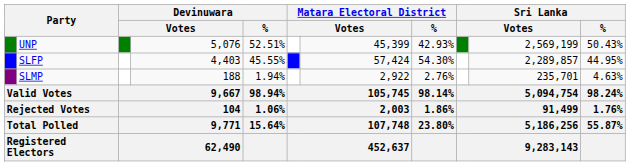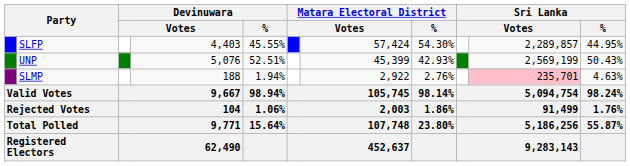 <table class="wikitable">
 <tr>
 <th colspan="2" width="144px"rowspan="2">Party</th>
 <th colspan="3" width="216px">Devinuwara</th>
 <th colspan="3" width="216px"><a href='#'>Matara Electoral District</a></th>
 <th colspan="3" width="216px">Sri Lanka</th>
 </tr>
 <tr>
 <th colspan="2" width="144px">Votes</th>
 <th>%</th>
 <th colspan="2" width="144px">Votes</th>
 <th>%</th>
 <th colspan="2" width="144px">Votes</th>
 <th>%</th>
 </tr>
 <tr>
+<td style="background-color:blue;" width="10px"></td>
+<td style="text-align:left;"><a href='#'>SLFP</a></td>
+<td style="background-color:white;" width="10px"></td>
+<td style="text-align:right;">4,403</td>
+<td style="text-align:right;">45.55%</td>
+<td style="background-color:blue;" width="10px"></td>
+<td style="text-align:right;">57,424</td>
+<td style="text-align:right;">54.30%</td>
+<td style="background-color:white;" width="10px"></td>
+<td style="text-align:right;">2,289,857</td>
+<td style="text-align:right;">44.95%</td>
+</tr>
+<tr>
 <td style="background-color:green;" width="10px"></td>
 <td style="text-align:left;"><a href='#'>UNP</a></td>
 <td style="background-color:green;" width="10px"></td>
 <td style="text-align:right;">5,076</td>
 <td style="text-align:right;">52.51%</td>
 <td style="background-color:white;" width="10px"></td>
 <td style="text-align:right;">45,399</td>
 <td style="text-align:right;">42.93%</td>
 <td style="background-color:green;" width="10px"></td>
 <td style="text-align:right;">2,569,199</td>
 <td style="text-align:right;">50.43%</td>
 </tr>
 <tr>
-<td style="background-color:blue;" width="10px"></td>
-<td style="text-align:left;"><a href='#'>SLFP</a></td>
-<td style="background-color:white;" width="10px"></td>
-<td style="text-align:right;">4,403</td>
-<td style="text-align:right;">45.55%</td>
-<td style="background-color:blue;" width="10px"></td>
-<td style="text-align:right;">57,424</td>
-<td style="text-align:right;">54.30%</td>
-<td style="background-color:white;" width="10px"></td>
-<td style="text-align:right;">2,289,857</td>
-<td style="text-align:right;">44.95%</td>
-</tr>
-<tr>
 <td style="background-color:purple;" width="10px"></td>
 <td style="text-align:left;"><a href='#'>SLMP</a></td>
 <td style="background-color:white;" width="10px"></td>
 <td style="text-align:right;">188</td>
 <td style="text-align:right;">1.94%</td>
 <td style="background-color:white;" width="10px"></td>
 <td style="text-align:right;">2,922</td>
 <td style="text-align:right;">2.76%</td>
 <td style="background-color:white;" width="10px"></td>
-<td style="text-align:right;">235,701</td>
+<td style="background: pink; text-align:right;">235,701</td>
 <td style="text-align:right;">4.63%</td>
 </tr>
 <tr>
 <th colspan="2" width="144px"style="text-align:left;">Valid Votes</th>
 <th style="text-align:right;"colspan="2" width="144px">9,667</th>
 <th style="text-align:right;">98.94%</th>
 <th style="text-align:right;"colspan="2" width="144px">105,745</th>
 <th style="text-align:right;">98.14%</th>
 <th style="text-align:right;"colspan="2" width="144px">5,094,754</th>
 <th style="text-align:right;">98.24%</th>
 </tr>
 <tr>
 <th colspan="2" width="144px"style="text-align:left;">Rejected Votes</th>
 <th style="text-align:right;"colspan="2" width="144px">104</th>
 <th style="text-align:right;">1.06%</th>
 <th style="text-align:right;"colspan="2" width="144px">2,003</th>
 <th style="text-align:right;">1.86%</th>
 <th style="text-align:right;"colspan="2" width="144px">91,499</th>
 <th style="text-align:right;">1.76%</th>
 </tr>
 <tr>
 <th colspan="2" width="144px"style="text-align:left;">Total Polled</th>
 <th style="text-align:right;"colspan="2" width="144px">9,771</th>
 <th style="text-align:right;">15.64%</th>
 <th style="text-align:right;"colspan="2" width="144px">107,748</th>
 <th style="text-align:right;">23.80%</th>
 <th style="text-align:right;"colspan="2" width="144px">5,186,256</th>
 <th style="text-align:right;">55.87%</th>
 </tr>
 <tr>
 <th colspan="2" width="144px"style="text-align:left;">Registered Electors</th>
 <th style="text-align:right;"colspan="2" width="144px">62,490</th>
 <th></th>
 <th style="text-align:right;"colspan="2" width="144px">452,637</th>
 <th></th>
 <th style="text-align:right;"colspan="2" width="144px">9,283,143</th>
 <th></th>
 </tr>
 </table>
